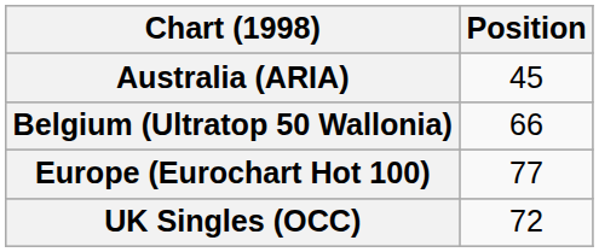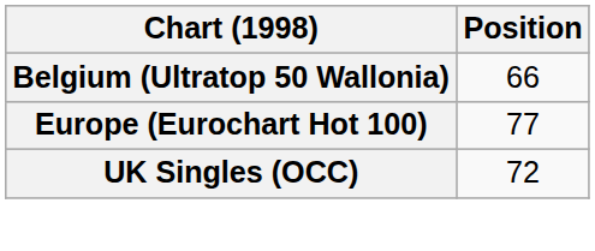 <table class="wikitable sortable plainrowheaders" style="text-align:center">
 <tr>
 <th scope="col">Chart (1998)</th>
 <th scope="col">Position</th>
-</tr>
-<tr>
-<th scope="row">Australia (ARIA)</th>
-<td>45</td>
 </tr>
 <tr>
 <th scope="row">Belgium (Ultratop 50 Wallonia)</th>
 <td>66</td>
 </tr>
 <tr>
 <th scope="row">Europe (Eurochart Hot 100)</th>
 <td>77</td>
 </tr>
 <tr>
 <th scope="row">UK Singles (OCC)</th>
 <td>72</td>
 </tr>
 </table>
